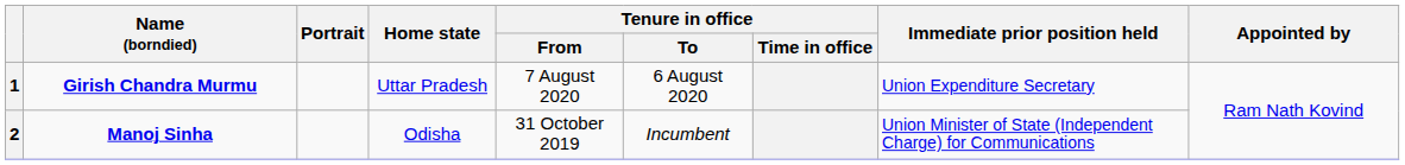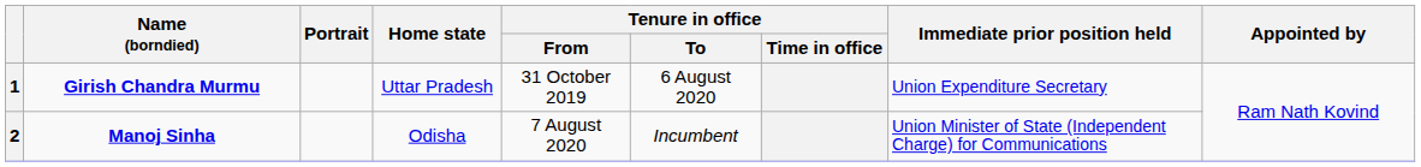 <table class="wikitable sortable" style="text-align:center; border:1px #aaf solid;">
 <tr>
 <th rowspan="2"></th>
 <th rowspan="2" style="width:16em">Name<br><small>(borndied)</small></th>
 <th rowspan="2">Portrait</th>
 <th rowspan="2" style="width:7em">Home state</th>
 <th colspan="3">Tenure in office</th>
 <th rowspan="2" style="width:18em">Immediate prior position held</th>
 <th rowspan="2" style="width:12em">Appointed by</th>
 </tr>
 <tr>
 <th style="width:7em">From</th>
 <th style="width:7em">To</th>
 <th style="width:7em">Time in office</th>
 </tr>
 <tr>
 <th>1</th>
 <td><strong><a href='#'>Girish Chandra Murmu</a></strong><br></td>
 <td></td>
 <td><a href='#'>Uttar Pradesh</a></td>
-<td>7 August<br>2020</td>
+<td>31 October<br>2019</td>
 <td>6 August<br>2020</td>
 <th></th>
 <td align="left" style="font-size:93%"><a href='#'>Union Expenditure Secretary</a></td>
 <td rowspan="2"><a href='#'>Ram Nath Kovind</a><br></td>
 </tr>
 <tr>
 <th>2</th>
 <td><strong><a href='#'>Manoj Sinha</a></strong><br></td>
 <td></td>
 <td><a href='#'>Odisha</a></td>
-<td>31 October<br>2019</td>
+<td>7 August<br>2020</td>
 <td><em>Incumbent</em></td>
 <th></th>
 <td align="left" style="font-size:93%"><a href='#'>Union Minister of State (Independent Charge) for Communications</a> </td>
 </tr>
 <tr>
 </tr>
 </table>
